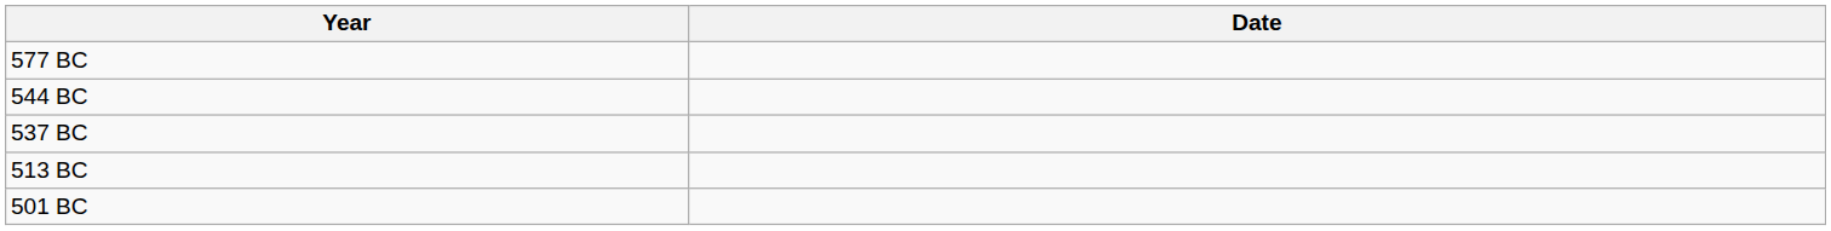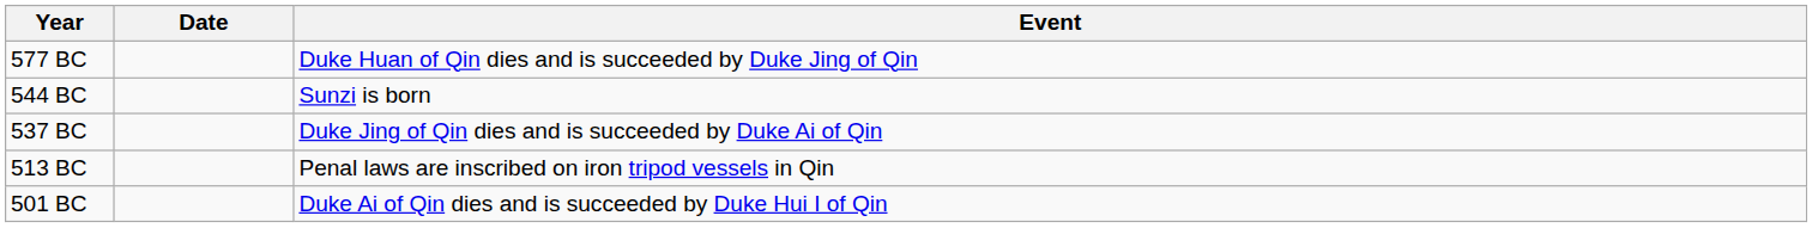 <table class="wikitable" width="100%">
 <tr>
 <th style="width:6%">Year</th>
 <th style="width:10%">Date</th>
+<th>Event</th>
 </tr>
 <tr>
 <td>577 BC</td>
 <td></td>
+<td><a href='#'>Duke Huan of Qin</a> dies and is succeeded by <a href='#'>Duke Jing of Qin</a></td>
 </tr>
 <tr>
 <td>544 BC</td>
 <td></td>
+<td><a href='#'>Sunzi</a> is born</td>
 </tr>
 <tr>
 <td>537 BC</td>
 <td></td>
+<td><a href='#'>Duke Jing of Qin</a> dies and is succeeded by <a href='#'>Duke Ai of Qin</a></td>
 </tr>
 <tr>
 <td>513 BC</td>
 <td></td>
+<td>Penal laws are inscribed on iron <a href='#'>tripod vessels</a> in Qin</td>
 </tr>
 <tr>
 <td>501 BC</td>
 <td></td>
+<td><a href='#'>Duke Ai of Qin</a> dies and is succeeded by <a href='#'>Duke Hui I of Qin</a></td>
 </tr>
 </table>
